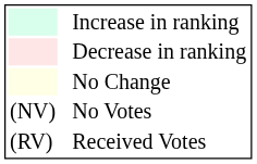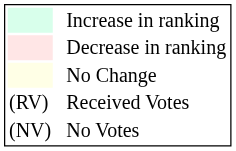 <table style="border:1px solid black;">
 <tr>
 <td style="background:#D8FFEB; width:20px;"></td>
 <td> </td>
 <td>Increase in ranking</td>
 </tr>
 <tr>
 <td style="background:#FFE6E6; width:20px;"></td>
 <td> </td>
 <td>Decrease in ranking</td>
 </tr>
 <tr>
 <td style="background:#FFFFE6; width:20px;"></td>
 <td> </td>
 <td>No Change</td>
 </tr>
 <tr>
+<td>(RV)</td>
+<td> </td>
+<td>Received Votes</td>
+</tr>
+<tr>
 <td>(NV)</td>
 <td> </td>
 <td>No Votes</td>
 </tr>
-<tr>
-<td>(RV)</td>
-<td> </td>
-<td>Received Votes</td>
-</tr>
 </table>
